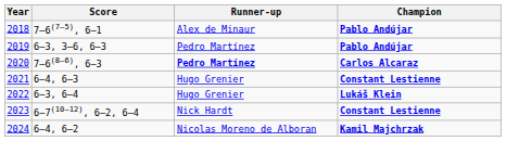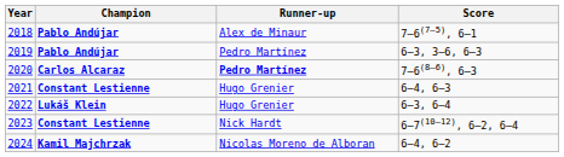 <table class="wikitable" style="font-size:90%">
 <tr>
 <th>Year</th>
+<th width="200">Champion</th>
+<th width="200">Runner-up</th>
 <th width="175">Score</th>
-<th width="200">Runner-up</th>
-<th width="200">Champion</th>
 </tr>
 <tr>
 <td><a href='#'>2018</a></td>
+<td> <strong><a href='#'>Pablo Andújar</a></strong></td>
+<td> <a href='#'>Alex de Minaur</a></td>
 <td>7–6<sup>(7–5)</sup>, 6–1</td>
-<td> <a href='#'>Alex de Minaur</a></td>
-<td> <strong><a href='#'>Pablo Andújar</a></strong></td>
 </tr>
 <tr>
 <td><a href='#'>2019</a></td>
+<td> <strong><a href='#'>Pablo Andújar</a></strong> </td>
+<td> <a href='#'>Pedro Martínez</a></td>
 <td>6–3, 3–6, 6–3</td>
-<td> <a href='#'>Pedro Martínez</a></td>
-<td> <strong><a href='#'>Pablo Andújar</a></strong> </td>
 </tr>
 <tr>
 <td><a href='#'>2020</a></td>
+<td> <strong><a href='#'>Carlos Alcaraz</a></strong></td>
+<td><strong> <a href='#'>Pedro Martínez</a></strong></td>
 <td>7–6<sup>(8–6)</sup>, 6–3</td>
-<td><strong> <a href='#'>Pedro Martínez</a></strong></td>
-<td> <strong><a href='#'>Carlos Alcaraz</a></strong></td>
 </tr>
 <tr>
 <td><a href='#'>2021</a></td>
+<td> <strong><a href='#'>Constant Lestienne</a></strong></td>
+<td> <a href='#'>Hugo Grenier</a></td>
 <td>6–4, 6–3</td>
-<td> <a href='#'>Hugo Grenier</a></td>
-<td> <strong><a href='#'>Constant Lestienne</a></strong></td>
 </tr>
 <tr>
 <td><a href='#'>2022</a></td>
+<td> <strong><a href='#'>Lukáš Klein</a></strong></td>
+<td> <a href='#'>Hugo Grenier</a></td>
 <td>6–3, 6–4</td>
-<td> <a href='#'>Hugo Grenier</a></td>
-<td> <strong><a href='#'>Lukáš Klein</a></strong></td>
 </tr>
 <tr>
 <td><a href='#'>2023</a></td>
+<td> <strong><a href='#'>Constant Lestienne</a></strong></td>
+<td> <a href='#'>Nick Hardt</a></td>
 <td>6–7<sup>(10–12)</sup>, 6–2, 6–4</td>
-<td> <a href='#'>Nick Hardt</a></td>
-<td> <strong><a href='#'>Constant Lestienne</a></strong></td>
 </tr>
 <tr>
 <td><a href='#'>2024</a></td>
+<td> <strong><a href='#'>Kamil Majchrzak</a></strong></td>
+<td> <a href='#'>Nicolas Moreno de Alboran</a></td>
 <td>6–4, 6–2</td>
-<td> <a href='#'>Nicolas Moreno de Alboran</a></td>
-<td> <strong><a href='#'>Kamil Majchrzak</a></strong></td>
 </tr>
 </table>
